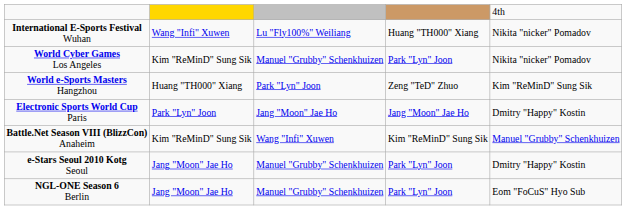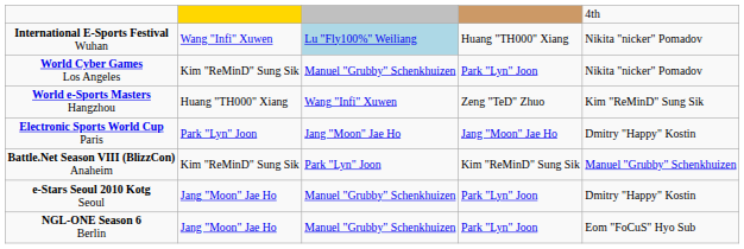 <table class="wikitable" style="text-align:left">
 <tr>
 <td style="text-align:center"></td>
 <td style="text-align:center; background:gold;"></td>
 <td style="text-align:center; background:silver;"></td>
 <td style="text-align:center; background:#c96;"></td>
 <td>4th</td>
 </tr>
 <tr>
 <td style="text-align:center"><strong>International E-Sports Festival</strong><br> Wuhan</td>
 <td> <a href='#'>Wang "Infi" Xuwen</a></td>
-<td> <a href='#'>Lu "Fly100%" Weiliang</a></td>
+<td style="background: lightblue;"> <a href='#'>Lu "Fly100%" Weiliang</a></td>
 <td> Huang "TH000" Xiang</td>
 <td> Nikita "nicker" Pomadov</td>
 </tr>
 <tr>
 <td style="text-align:center"><strong><a href='#'>World Cyber Games</a></strong><br> Los Angeles</td>
 <td> Kim "ReMinD" Sung Sik</td>
 <td> <a href='#'>Manuel "Grubby" Schenkhuizen</a></td>
 <td> <a href='#'>Park "Lyn" Joon</a></td>
 <td> Nikita "nicker" Pomadov</td>
 </tr>
 <tr>
 <td style="text-align:center"><strong><a href='#'>World e-Sports Masters</a></strong><br> Hangzhou</td>
 <td> Huang "TH000" Xiang</td>
-<td> <a href='#'>Park "Lyn" Joon</a></td>
+<td> <a href='#'>Wang "Infi" Xuwen</a></td>
 <td> Zeng "TeD" Zhuo</td>
 <td> Kim "ReMinD" Sung Sik</td>
 </tr>
 <tr>
 <td style="text-align:center"><strong><a href='#'>Electronic Sports World Cup</a></strong><br> Paris</td>
 <td> <a href='#'>Park "Lyn" Joon</a></td>
 <td> <a href='#'>Jang "Moon" Jae Ho</a></td>
 <td> <a href='#'>Jang "Moon" Jae Ho</a></td>
 <td> Dmitry "Happy" Kostin</td>
 </tr>
 <tr>
 <td style="text-align:center"><strong>Battle.Net Season VIII (BlizzCon)</strong><br> Anaheim</td>
 <td> Kim "ReMinD" Sung Sik</td>
-<td> <a href='#'>Wang "Infi" Xuwen</a></td>
+<td> <a href='#'>Park "Lyn" Joon</a></td>
 <td> Kim "ReMinD" Sung Sik</td>
 <td> <a href='#'>Manuel "Grubby" Schenkhuizen</a></td>
 </tr>
 <tr>
 <td style="text-align:center"><strong>e-Stars Seoul 2010 Kotg</strong><br> Seoul</td>
 <td> <a href='#'>Jang "Moon" Jae Ho</a></td>
 <td> <a href='#'>Manuel "Grubby" Schenkhuizen</a></td>
 <td> <a href='#'>Park "Lyn" Joon</a></td>
 <td> Dmitry "Happy" Kostin</td>
 </tr>
 <tr>
 <td style="text-align:center"><strong>NGL-ONE Season 6</strong><br> Berlin</td>
 <td> <a href='#'>Jang "Moon" Jae Ho</a></td>
 <td> <a href='#'>Manuel "Grubby" Schenkhuizen</a></td>
 <td> <a href='#'>Park "Lyn" Joon</a></td>
 <td>  Eom "FoCuS" Hyo Sub</td>
 </tr>
 </table>
